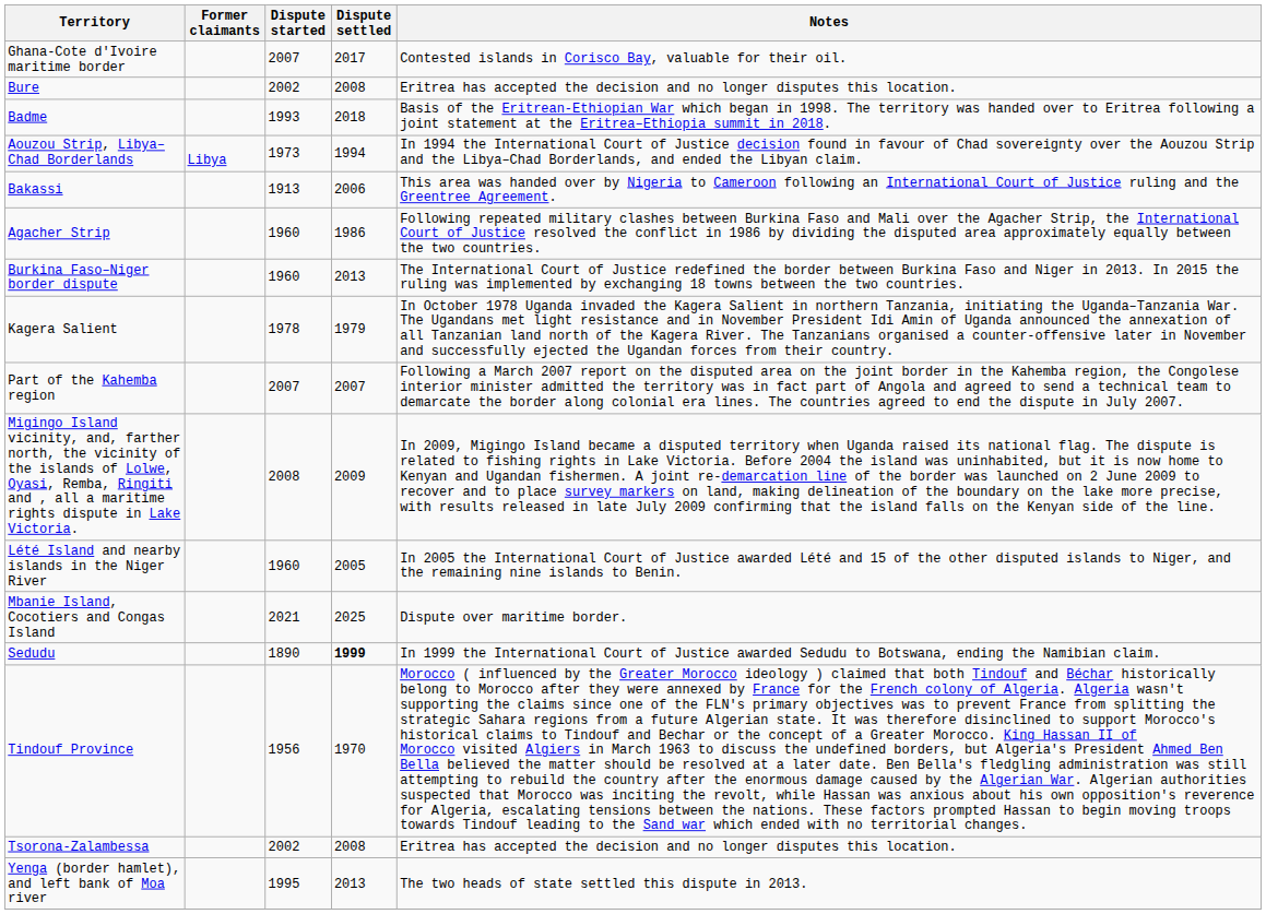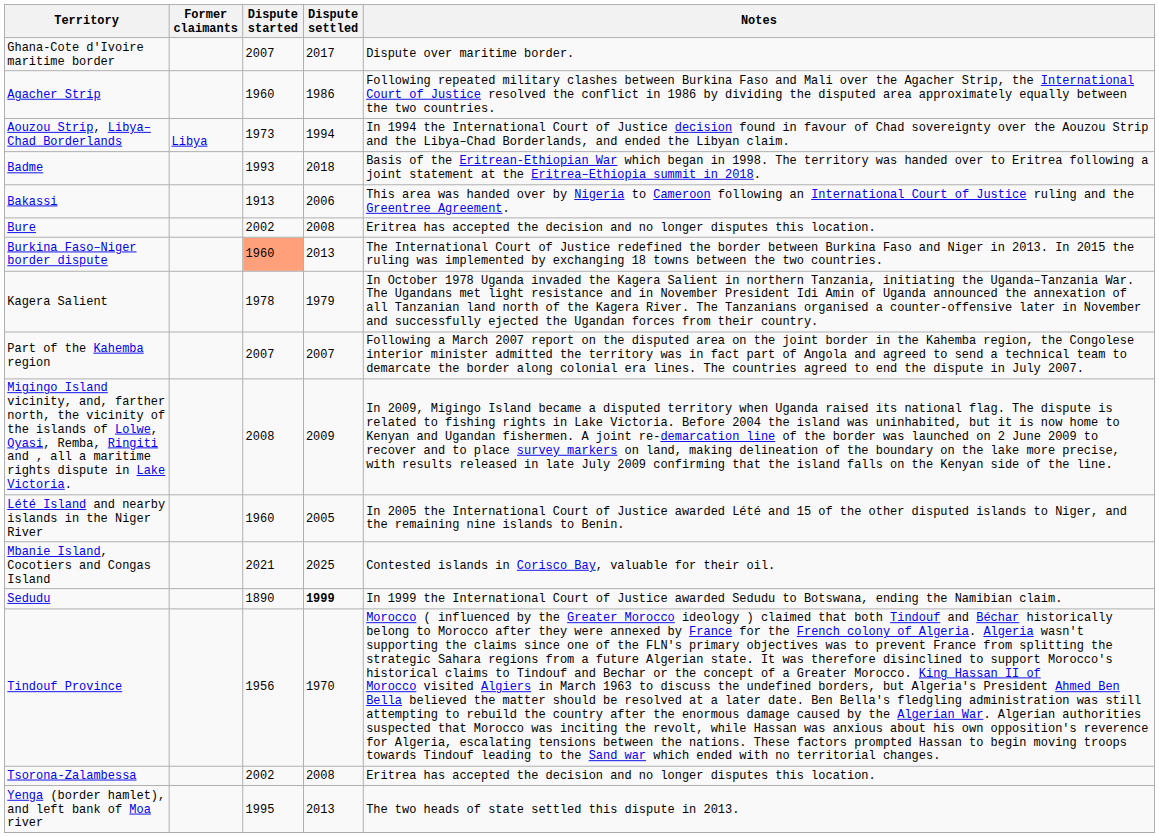 <table class="wikitable sortable">
 <tr>
 <th>Territory</th>
 <th>Former claimants</th>
 <th>Dispute started</th>
 <th>Dispute settled</th>
 <th>Notes</th>
 </tr>
 <tr>
 <td>Ghana-Cote d'Ivoire maritime border</td>
 <td><br></td>
 <td>2007</td>
 <td>2017</td>
-<td>Contested islands in <a href='#'>Corisco Bay</a>, valuable for their oil.</td>
+<td>Dispute over maritime border.</td>
+</tr>
+<tr>
+<td><a href='#'>Agacher Strip</a></td>
+<td><em></em><br><em></em></td>
+<td>1960</td>
+<td>1986</td>
+<td>Following repeated military clashes between Burkina Faso and Mali over the Agacher Strip, the <a href='#'>International Court of Justice</a> resolved the conflict in 1986 by dividing the disputed area approximately equally between the two countries.</td>
+</tr>
+<tr>
+<td><a href='#'>Aouzou Strip</a>, <a href='#'>Libya–Chad Borderlands</a></td>
+<td><strong></strong><br> <a href='#'>Libya</a></td>
+<td>1973</td>
+<td>1994</td>
+<td>In 1994 the International Court of Justice <a href='#'>decision</a> found in favour of Chad sovereignty over the Aouzou Strip and the Libya–Chad Borderlands, and ended the Libyan claim.</td>
+</tr>
+<tr>
+<td><a href='#'>Badme</a></td>
+<td><br><strong></strong></td>
+<td>1993</td>
+<td>2018</td>
+<td>Basis of the <a href='#'>Eritrean-Ethiopian War</a> which began in 1998. The territory was handed over to Eritrea following a joint statement at the <a href='#'>Eritrea–Ethiopia summit in 2018</a>.</td>
+</tr>
+<tr>
+<td><a href='#'>Bakassi</a></td>
+<td><strong></strong><br></td>
+<td>1913</td>
+<td>2006</td>
+<td>This area was handed over by <a href='#'>Nigeria</a> to <a href='#'>Cameroon</a> following an <a href='#'>International Court of Justice</a> ruling and the <a href='#'>Greentree Agreement</a>.</td>
 </tr>
 <tr>
 <td><a href='#'>Bure</a></td>
 <td><strong></strong><br></td>
 <td>2002</td>
 <td>2008</td>
 <td>Eritrea has accepted the decision and no longer disputes this location.</td>
 </tr>
 <tr>
-<td><a href='#'>Badme</a></td>
-<td><br><strong></strong></td>
-<td>1993</td>
-<td>2018</td>
-<td>Basis of the <a href='#'>Eritrean-Ethiopian War</a> which began in 1998. The territory was handed over to Eritrea following a joint statement at the <a href='#'>Eritrea–Ethiopia summit in 2018</a>.</td>
-</tr>
-<tr>
-<td><a href='#'>Aouzou Strip</a>, <a href='#'>Libya–Chad Borderlands</a></td>
-<td><strong></strong><br> <a href='#'>Libya</a></td>
-<td>1973</td>
-<td>1994</td>
-<td>In 1994 the International Court of Justice <a href='#'>decision</a> found in favour of Chad sovereignty over the Aouzou Strip and the Libya–Chad Borderlands, and ended the Libyan claim.</td>
-</tr>
-<tr>
-<td><a href='#'>Bakassi</a></td>
-<td><strong></strong><br></td>
-<td>1913</td>
-<td>2006</td>
-<td>This area was handed over by <a href='#'>Nigeria</a> to <a href='#'>Cameroon</a> following an <a href='#'>International Court of Justice</a> ruling and the <a href='#'>Greentree Agreement</a>.</td>
-</tr>
-<tr>
-<td><a href='#'>Agacher Strip</a></td>
-<td><em></em><br><em></em></td>
-<td>1960</td>
-<td>1986</td>
-<td>Following repeated military clashes between Burkina Faso and Mali over the Agacher Strip, the <a href='#'>International Court of Justice</a> resolved the conflict in 1986 by dividing the disputed area approximately equally between the two countries.</td>
-</tr>
-<tr>
 <td><a href='#'>Burkina Faso–Niger border dispute</a></td>
 <td><em></em><br><em></em></td>
-<td>1960</td>
+<td style="background: lightsalmon;">1960</td>
 <td>2013</td>
 <td>The International Court of Justice redefined the border between Burkina Faso and Niger in 2013. In 2015 the ruling was implemented by exchanging 18 towns between the two countries.</td>
 </tr>
 <tr>
 <td>Kagera Salient</td>
 <td><strong></strong><br><em></em></td>
 <td>1978</td>
 <td>1979</td>
 <td>In October 1978 Uganda invaded the Kagera Salient in northern Tanzania, initiating the Uganda–Tanzania War. The Ugandans met light resistance and in November President Idi Amin of Uganda announced the annexation of all Tanzanian land north of the Kagera River. The Tanzanians organised a counter-offensive later in November and successfully ejected the Ugandan forces from their country.</td>
 </tr>
 <tr>
 <td>Part of the <a href='#'>Kahemba</a> region</td>
 <td><strong></strong><br></td>
 <td>2007</td>
 <td>2007</td>
 <td>Following a March 2007 report on the disputed area on the joint border in the Kahemba region, the Congolese interior minister admitted the territory was in fact part of Angola and agreed to send a technical team to demarcate the border along colonial era lines. The countries agreed to end the dispute in July 2007.</td>
 </tr>
 <tr>
 <td><a href='#'>Migingo Island</a> vicinity, and, farther north, the vicinity of the islands of <a href='#'>Lolwe</a>, <a href='#'>Oyasi</a>, Remba, <a href='#'>Ringiti</a> and , all a maritime rights dispute in <a href='#'>Lake Victoria</a>.</td>
 <td><strong></strong></td>
 <td>2008</td>
 <td>2009</td>
 <td>In 2009, Migingo Island became a disputed territory when Uganda raised its national flag. The dispute is related to fishing rights in Lake Victoria. Before 2004 the island was uninhabited, but it is now home to Kenyan and Ugandan fishermen. A joint re-<a href='#'>demarcation line</a> of the border was launched on 2 June 2009 to recover and to place <a href='#'>survey markers</a> on land, making delineation of the boundary on the lake more precise, with results released in late July 2009 confirming that the island falls  on the Kenyan side of the line.</td>
 </tr>
 <tr>
 <td><a href='#'>Lété Island</a> and nearby islands in the Niger River</td>
 <td><em></em><br><em></em></td>
 <td>1960</td>
 <td>2005</td>
 <td>In 2005 the International Court of Justice awarded Lété and 15 of the other disputed islands to Niger, and the remaining nine islands to Benin.</td>
 </tr>
 <tr>
 <td><a href='#'>Mbanie Island</a>, Cocotiers and Congas Island</td>
 <td><br></td>
 <td>2021</td>
 <td>2025</td>
-<td>Dispute over maritime border.</td>
+<td>Contested islands in <a href='#'>Corisco Bay</a>, valuable for their oil.</td>
 </tr>
 <tr>
 <td><a href='#'>Sedudu</a></td>
 <td><strong></strong><br></td>
 <td>1890</td>
 <td><strong>1999</strong></td>
 <td>In 1999 the International Court of Justice awarded Sedudu to Botswana, ending the Namibian claim.</td>
 </tr>
 <tr>
 <td><a href='#'>Tindouf Province</a></td>
 <td><strong></strong></td>
 <td>1956</td>
 <td>1970</td>
 <td><a href='#'>Morocco</a> ( influenced by the <a href='#'>Greater Morocco</a> ideology ) claimed that both <a href='#'>Tindouf</a> and <a href='#'>Béchar</a> historically belong to Morocco after they were annexed by <a href='#'>France</a> for the <a href='#'>French colony of Algeria</a>. <a href='#'>Algeria</a> wasn't supporting the claims since one of the FLN's primary objectives was to prevent France from splitting the strategic Sahara regions from a future Algerian state. It was therefore disinclined to support Morocco's historical claims to Tindouf and Bechar or the concept of a Greater Morocco. <a href='#'>King Hassan II of Morocco</a> visited <a href='#'>Algiers</a> in March 1963 to discuss the undefined borders, but Algeria's President <a href='#'>Ahmed Ben Bella</a> believed the matter should be resolved at a later date. Ben Bella's fledgling administration was still attempting to rebuild the country after the enormous damage caused by the <a href='#'>Algerian War</a>. Algerian authorities suspected that Morocco was inciting the revolt, while Hassan was anxious about his own opposition's reverence for Algeria, escalating tensions between the nations. These factors prompted Hassan to begin moving troops towards Tindouf leading to the <a href='#'>Sand war</a> which ended with no territorial changes.</td>
 </tr>
 <tr>
 <td><a href='#'>Tsorona-Zalambessa</a></td>
 <td><strong></strong><br></td>
 <td>2002</td>
 <td>2008</td>
 <td>Eritrea has accepted the decision and no longer disputes this location.</td>
 </tr>
 <tr>
 <td><a href='#'>Yenga</a> (border hamlet), and left bank of <a href='#'>Moa</a> river</td>
 <td><strong></strong><br></td>
 <td>1995</td>
 <td>2013</td>
 <td>The two heads of state settled this dispute in 2013.</td>
 </tr>
 <tr>
 </tr>
 </table>
